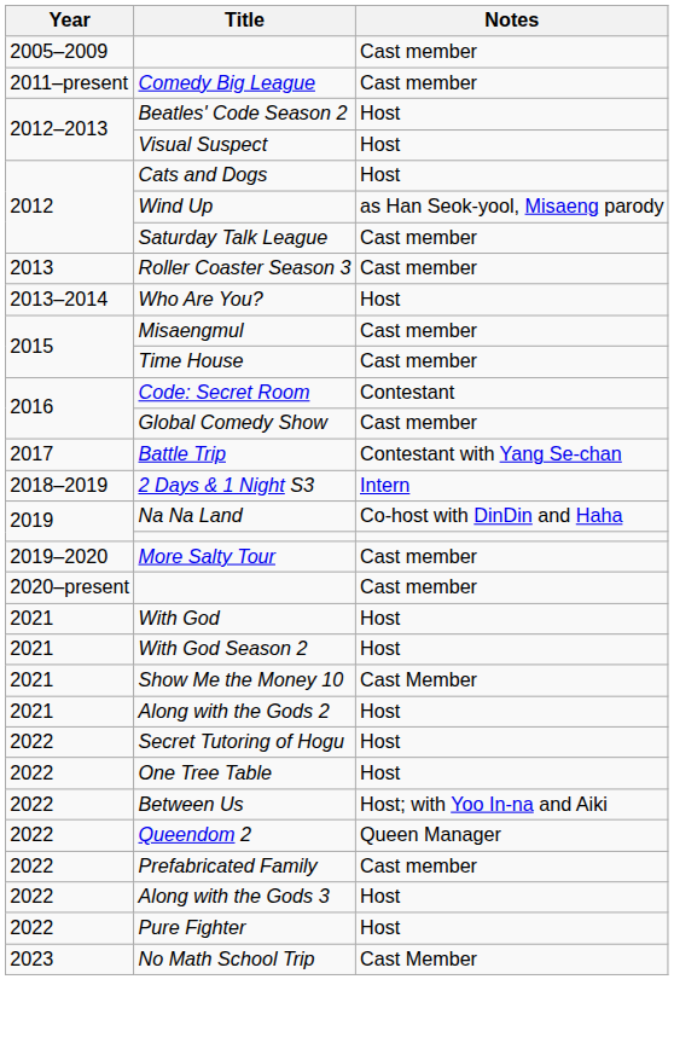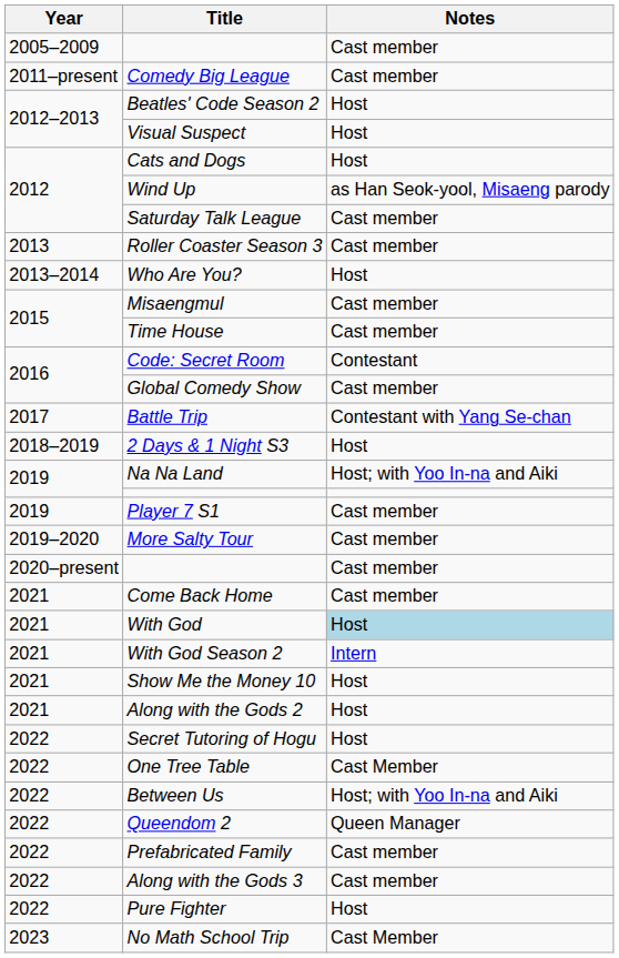 <table class="wikitable">
 <tr>
 <th>Year</th>
 <th>Title</th>
 <th>Notes</th>
 </tr>
 <tr>
 <td>2005–2009</td>
 <td><em></em></td>
 <td>Cast member</td>
 </tr>
 <tr>
 <td>2011–present</td>
 <td><em><a href='#'>Comedy Big League</a> </em></td>
 <td>Cast member</td>
 </tr>
 <tr>
 <td rowspan=2>2012–2013</td>
 <td><em>Beatles' Code Season 2</em></td>
 <td>Host</td>
 </tr>
 <tr>
 <td><em>Visual Suspect</em></td>
 <td>Host</td>
 </tr>
 <tr>
 <td rowspan=3>2012</td>
 <td><em>Cats and Dogs</em></td>
 <td>Host</td>
 </tr>
 <tr>
 <td><em>Wind Up</em></td>
 <td>as Han Seok-yool, <a href='#'>Misaeng</a> parody</td>
 </tr>
 <tr>
 <td><em>Saturday Talk League</em></td>
 <td>Cast member</td>
 </tr>
 <tr>
 <td>2013</td>
 <td><em>Roller Coaster Season 3</em></td>
 <td>Cast member</td>
 </tr>
 <tr>
 <td>2013–2014</td>
 <td><em>Who Are You? </em></td>
 <td>Host</td>
 </tr>
 <tr>
 <td rowspan=2>2015</td>
 <td><em>Misaengmul</em></td>
 <td>Cast member</td>
 </tr>
 <tr>
 <td><em>Time House</em></td>
 <td>Cast member</td>
 </tr>
 <tr>
 <td rowspan="2">2016</td>
 <td><em><a href='#'>Code: Secret Room</a></em></td>
 <td>Contestant</td>
 </tr>
 <tr>
 <td><em>Global Comedy Show</em></td>
 <td>Cast member</td>
 </tr>
 <tr>
 <td>2017</td>
 <td><em><a href='#'>Battle Trip</a></em></td>
 <td>Contestant with <a href='#'>Yang Se-chan</a></td>
 </tr>
 <tr>
 <td>2018–2019</td>
 <td><em><a href='#'>2 Days & 1 Night</a> S3</em></td>
-<td><a href='#'>Intern</a></td>
+<td>Host  </td>
 </tr>
 <tr>
 <td rowspan="2">2019</td>
 <td><em>Na Na Land</em></td>
-<td>Co-host with  <a href='#'>DinDin</a> and <a href='#'>Haha</a></td>
+<td>Host; with <a href='#'>Yoo In-na</a> and Aiki</td>
 </tr>
 <tr>
 <td><em></em></td>
 <td></td>
+</tr>
+<tr>
+<td>2019</td>
+<td><em><a href='#'>Player 7</a> S1</em></td>
+<td>Cast member</td>
 </tr>
 <tr>
 <td>2019–2020</td>
 <td><em><a href='#'>More Salty Tour</a></em></td>
 <td>Cast member</td>
 </tr>
 <tr>
 <td>2020–present</td>
 <td><em></em></td>
 <td>Cast member</td>
 </tr>
 <tr>
 <td>2021</td>
+<td><em>Come Back Home</em></td>
+<td>Cast member</td>
+</tr>
+<tr>
+<td>2021</td>
 <td><em> With God </em></td>
-<td>Host</td>
+<td style="background: lightblue;">Host</td>
 </tr>
 <tr>
 <td>2021</td>
 <td><em>With God Season 2</em></td>
-<td>Host  </td>
+<td><a href='#'>Intern</a></td>
 </tr>
 <tr>
 <td>2021</td>
 <td><em>Show Me the Money 10</em></td>
-<td>Cast Member</td>
+<td>Host</td>
 </tr>
 <tr>
 <td>2021</td>
 <td><em>Along with the Gods 2</em></td>
 <td>Host </td>
 </tr>
 <tr>
 <td>2022</td>
 <td><em>Secret Tutoring of Hogu</em></td>
 <td>Host</td>
 </tr>
 <tr>
 <td>2022</td>
 <td><em>One Tree Table</em></td>
-<td>Host</td>
+<td>Cast Member</td>
 </tr>
 <tr>
 <td>2022</td>
 <td><em>Between Us</em></td>
 <td>Host; with <a href='#'>Yoo In-na</a> and Aiki</td>
 </tr>
 <tr>
 <td>2022</td>
 <td><em><a href='#'>Queendom</a> 2</em></td>
 <td>Queen Manager</td>
 </tr>
 <tr>
 <td>2022</td>
 <td><em>Prefabricated Family</em></td>
 <td>Cast member</td>
 </tr>
 <tr>
 <td>2022</td>
 <td><em>Along with the Gods 3</em></td>
-<td>Host</td>
+<td>Cast member</td>
 </tr>
 <tr>
 <td>2022</td>
 <td><em>Pure Fighter</em></td>
 <td>Host</td>
 </tr>
 <tr>
 <td>2023</td>
 <td><em>No Math School Trip</em></td>
 <td>Cast Member</td>
 </tr>
 </table>
